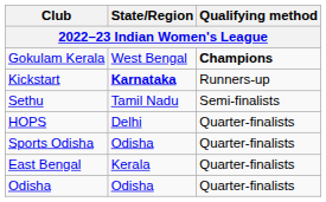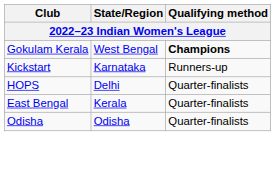 <table class="wikitable sortable">
 <tr>
 <th>Club</th>
 <th>State/Region</th>
 <th>Qualifying method</th>
 </tr>
 <tr>
 <th colspan="3" style="text-align:center;"><a href='#'>2022–23 Indian Women's League</a></th>
 </tr>
 <tr>
 <td><a href='#'>Gokulam Kerala</a></td>
 <td><a href='#'>West Bengal</a></td>
 <td><strong>Champions</strong></td>
 </tr>
 <tr>
 <td><a href='#'>Kickstart</a></td>
-<td><strong><a href='#'>Karnataka</a></strong></td>
+<td><a href='#'>Karnataka</a></td>
 <td>Runners-up</td>
-</tr>
-<tr>
-<td><a href='#'>Sethu</a></td>
-<td><a href='#'>Tamil Nadu</a></td>
-<td>Semi-finalists</td>
 </tr>
 <tr>
 <td><a href='#'>HOPS</a></td>
 <td><a href='#'>Delhi</a></td>
-<td>Quarter-finalists</td>
-</tr>
-<tr>
-<td><a href='#'>Sports Odisha</a></td>
-<td><a href='#'>Odisha</a></td>
 <td>Quarter-finalists</td>
 </tr>
 <tr>
 <td><a href='#'>East Bengal</a></td>
 <td><a href='#'>Kerala</a></td>
 <td>Quarter-finalists</td>
 </tr>
 <tr>
 <td><a href='#'>Odisha</a></td>
 <td><a href='#'>Odisha</a></td>
 <td>Quarter-finalists</td>
 </tr>
 </table>
